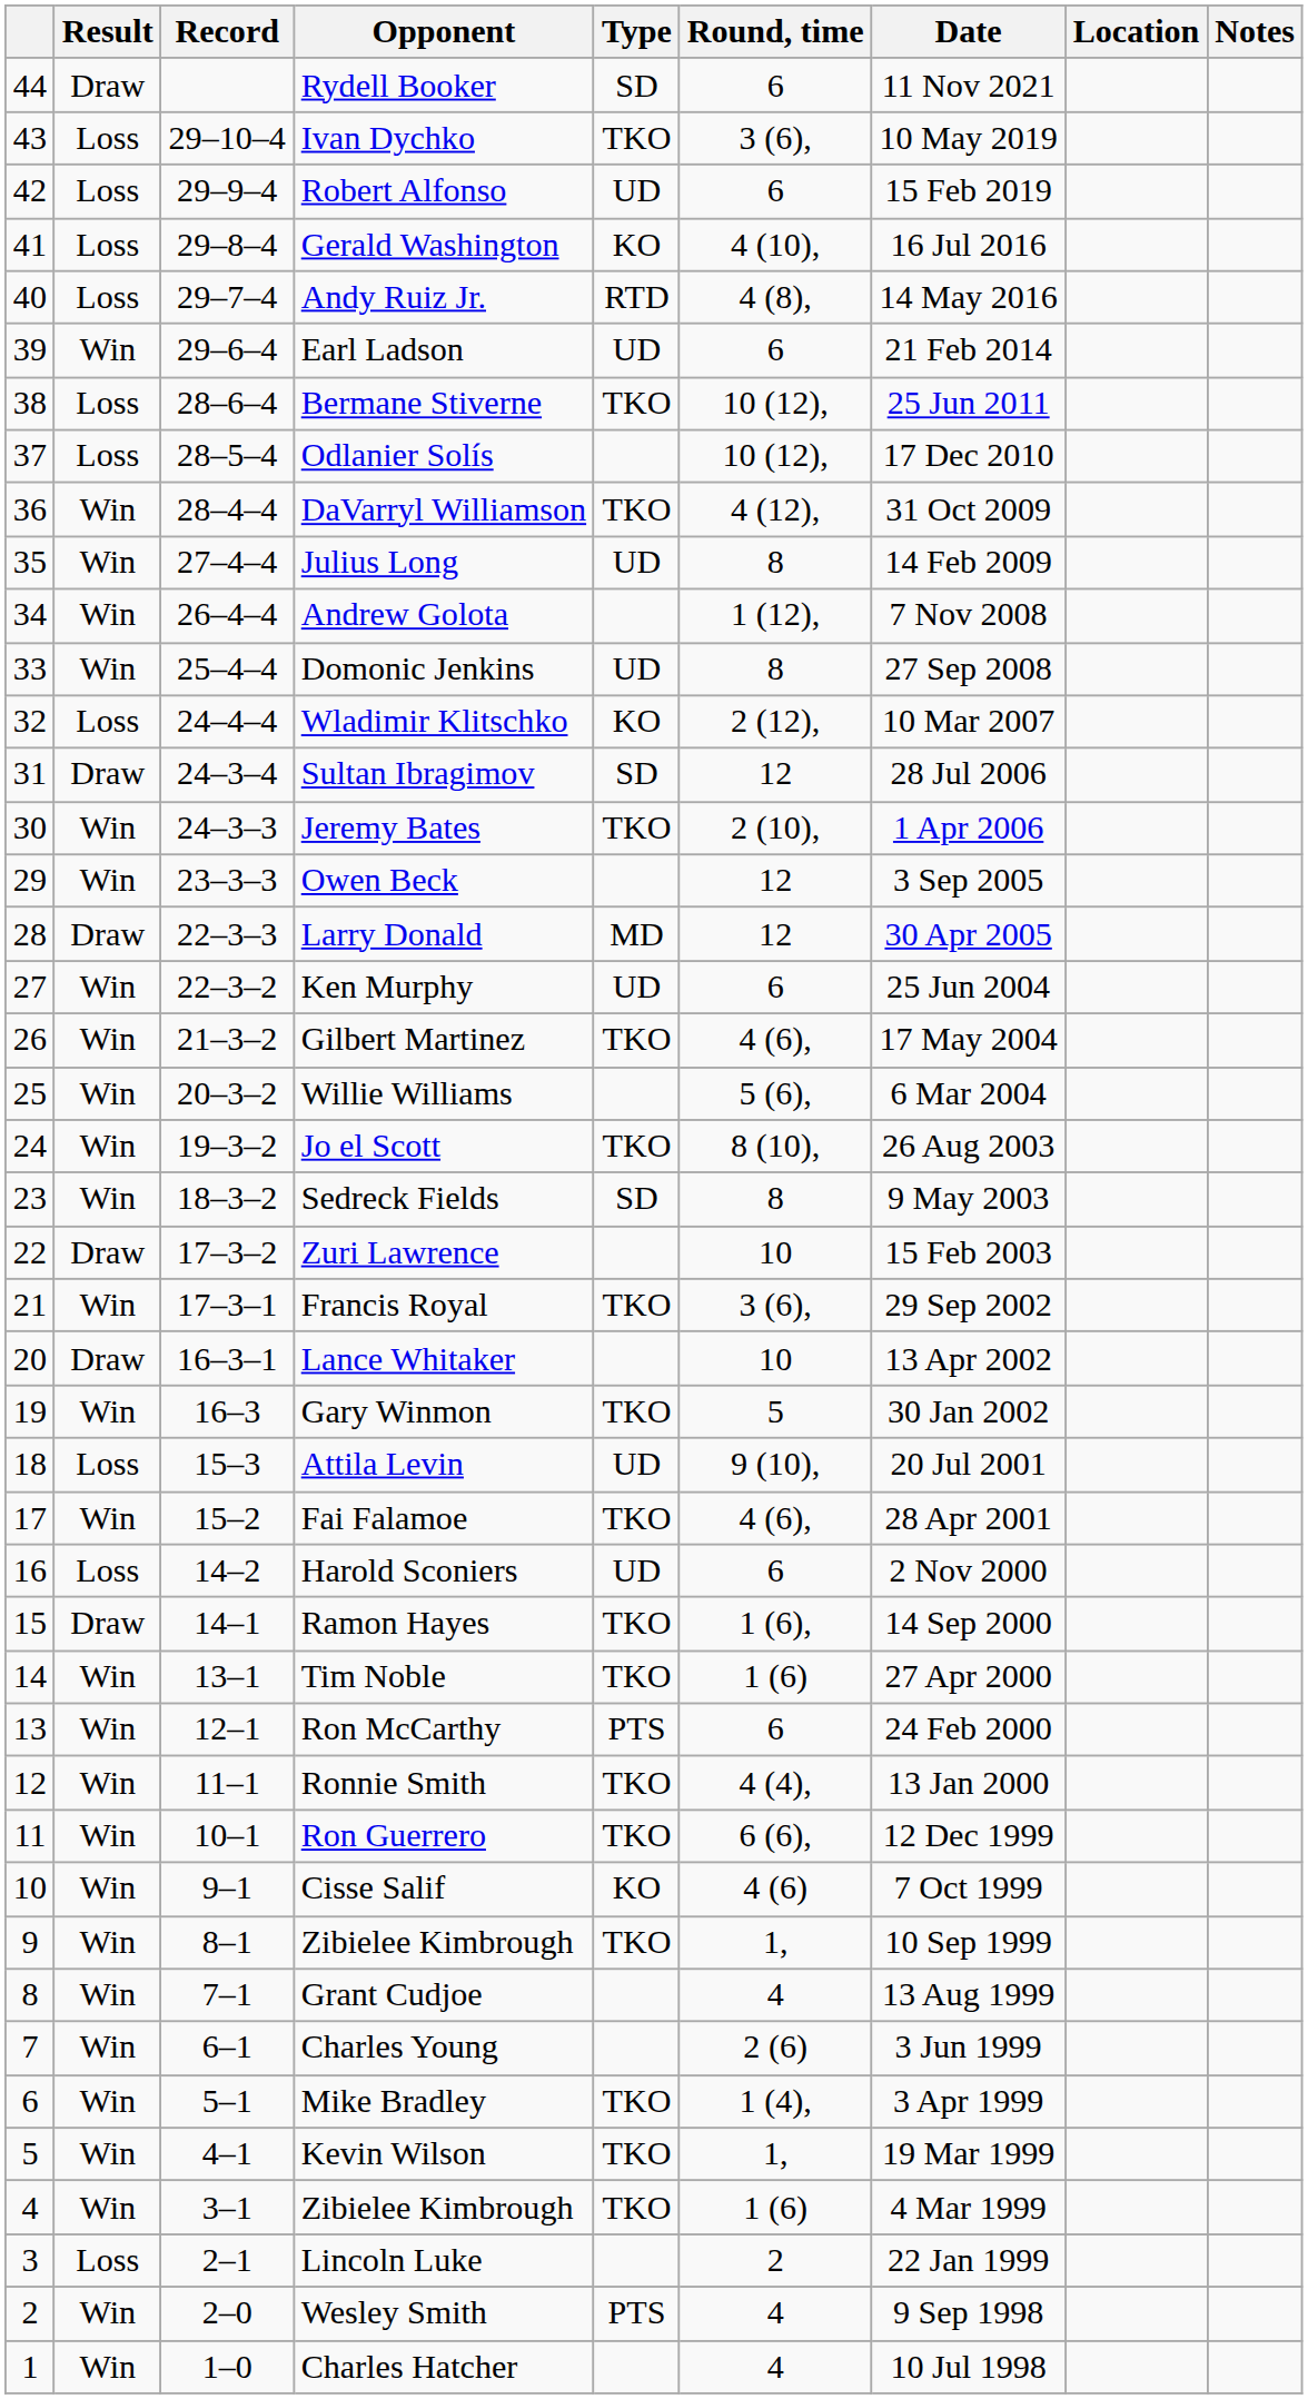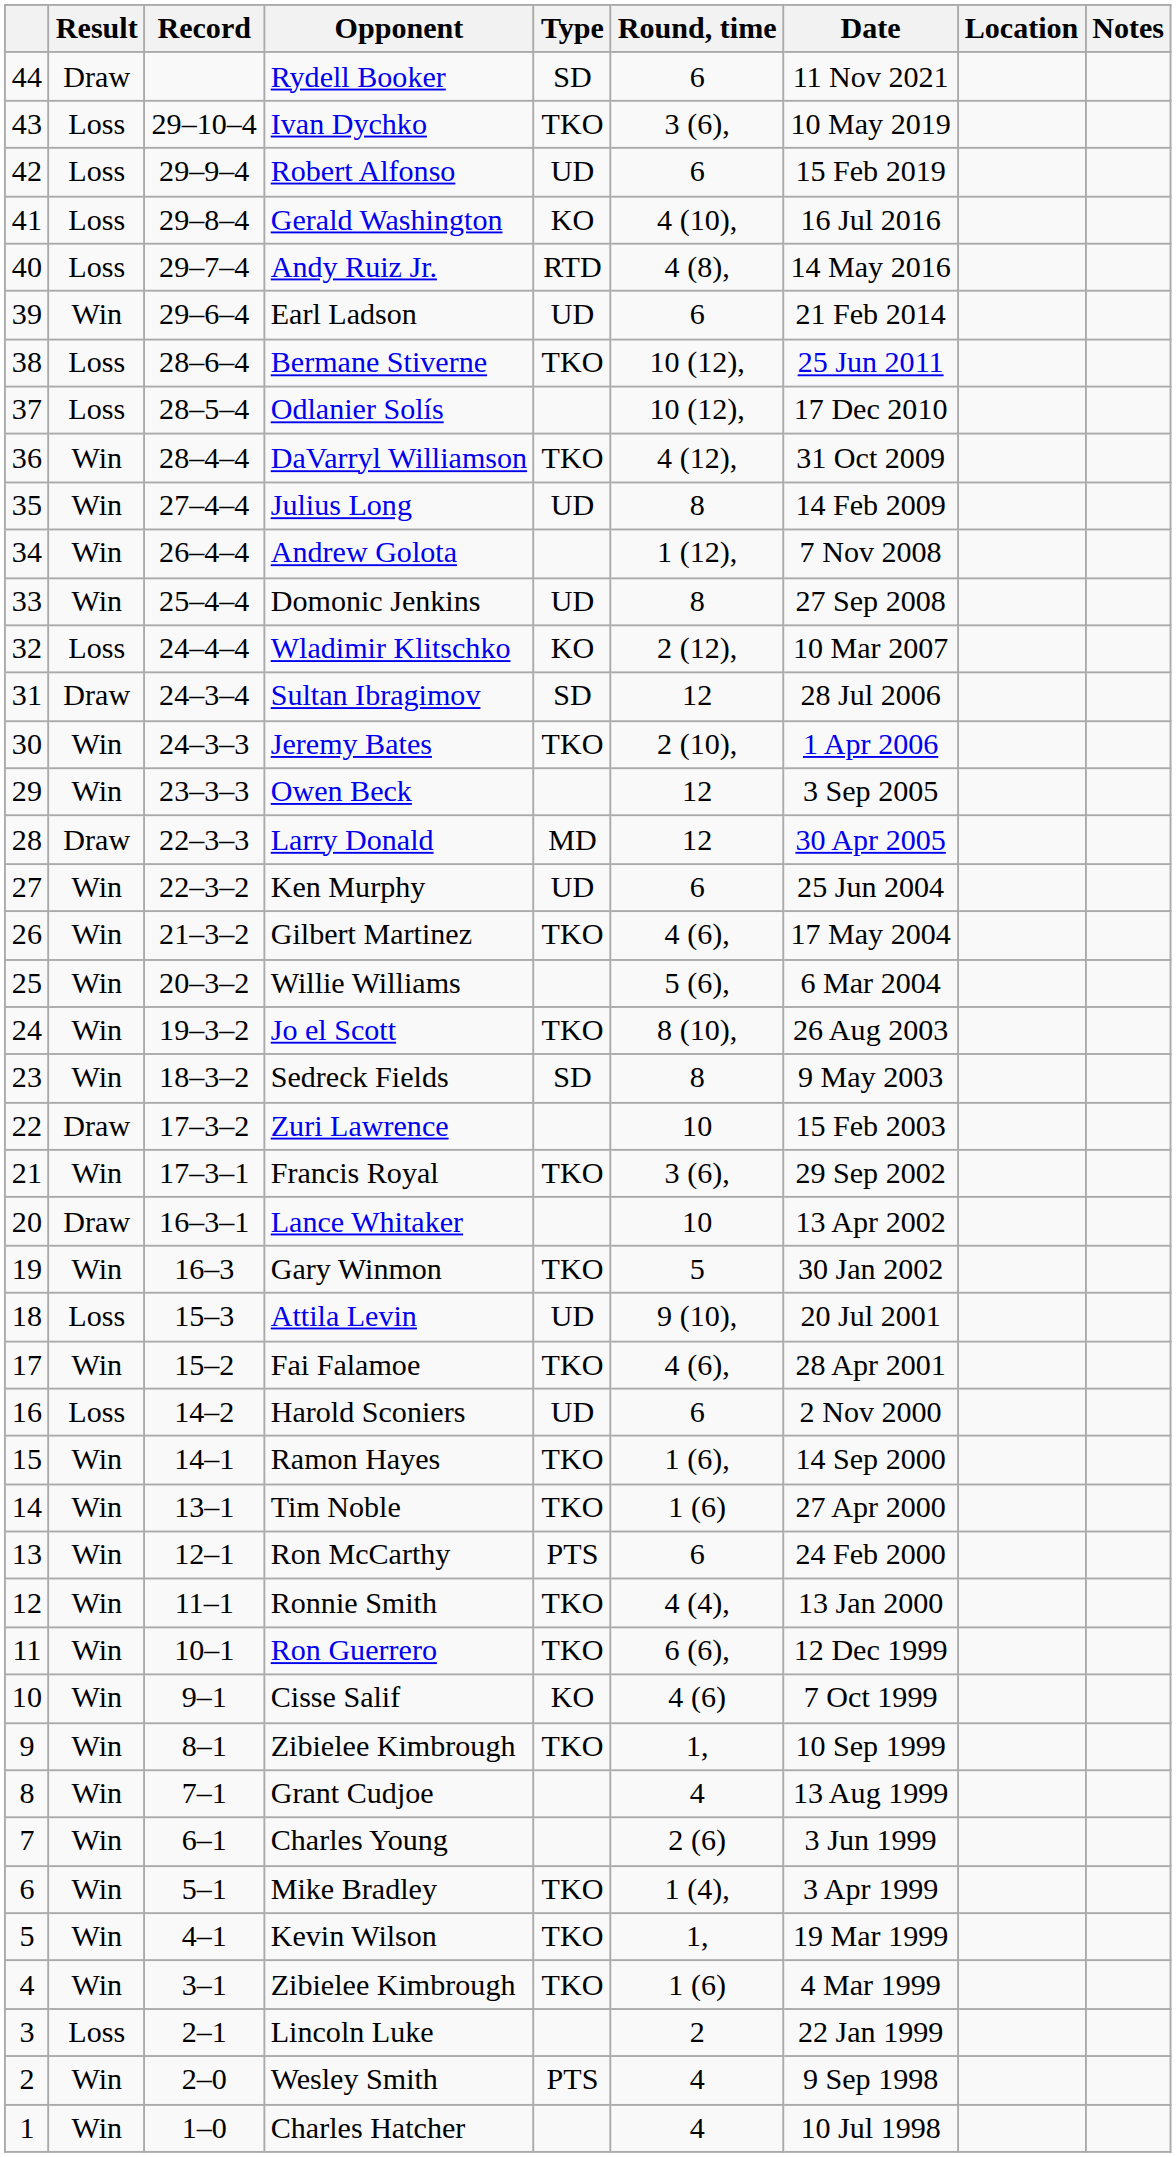 <table class="wikitable" style="text-align:center">
 <tr>
 <th></th>
 <th>Result</th>
 <th>Record</th>
 <th>Opponent</th>
 <th>Type</th>
 <th>Round, time</th>
 <th>Date</th>
 <th>Location</th>
 <th>Notes</th>
 </tr>
 <tr>
 <td>44</td>
 <td>Draw</td>
 <td></td>
 <td style="text-align:left;"><a href='#'>Rydell Booker</a></td>
 <td>SD</td>
 <td>6</td>
 <td>11 Nov 2021</td>
 <td style="text-align:left;"></td>
 <td></td>
 </tr>
 <tr>
 <td>43</td>
 <td>Loss</td>
 <td>29–10–4</td>
 <td style="text-align:left;"><a href='#'>Ivan Dychko</a></td>
 <td>TKO</td>
 <td>3 (6), </td>
 <td>10 May 2019</td>
 <td style="text-align:left;"></td>
 <td></td>
 </tr>
 <tr>
 <td>42</td>
 <td>Loss</td>
 <td>29–9–4</td>
 <td style="text-align:left;"><a href='#'>Robert Alfonso</a></td>
 <td>UD</td>
 <td>6</td>
 <td>15 Feb 2019</td>
 <td style="text-align:left;"></td>
 <td></td>
 </tr>
 <tr>
 <td>41</td>
 <td>Loss</td>
 <td>29–8–4</td>
 <td style="text-align:left;"><a href='#'>Gerald Washington</a></td>
 <td>KO</td>
 <td>4 (10), </td>
 <td>16 Jul 2016</td>
 <td style="text-align:left;"></td>
 <td></td>
 </tr>
 <tr>
 <td>40</td>
 <td>Loss</td>
 <td>29–7–4</td>
 <td style="text-align:left;"><a href='#'>Andy Ruiz Jr.</a></td>
 <td>RTD</td>
 <td>4 (8), </td>
 <td>14 May 2016</td>
 <td style="text-align:left;"></td>
 <td style="text-align:left;"></td>
 </tr>
 <tr>
 <td>39</td>
 <td>Win</td>
 <td>29–6–4</td>
 <td style="text-align:left;">Earl Ladson</td>
 <td>UD</td>
 <td>6</td>
 <td>21 Feb 2014</td>
 <td style="text-align:left;"></td>
 <td></td>
 </tr>
 <tr>
 <td>38</td>
 <td>Loss</td>
 <td>28–6–4</td>
 <td style="text-align:left;"><a href='#'>Bermane Stiverne</a></td>
 <td>TKO</td>
 <td>10 (12), </td>
 <td><a href='#'>25 Jun 2011</a></td>
 <td style="text-align:left;"></td>
 <td style="text-align:left;"></td>
 </tr>
 <tr>
 <td>37</td>
 <td>Loss</td>
 <td>28–5–4</td>
 <td style="text-align:left;"><a href='#'>Odlanier Solís</a></td>
 <td></td>
 <td>10 (12), </td>
 <td>17 Dec 2010</td>
 <td style="text-align:left;"></td>
 <td style="text-align:left;"></td>
 </tr>
 <tr>
 <td>36</td>
 <td>Win</td>
 <td>28–4–4</td>
 <td style="text-align:left;"><a href='#'>DaVarryl Williamson</a></td>
 <td>TKO</td>
 <td>4 (12), </td>
 <td>31 Oct 2009</td>
 <td style="text-align:left;"></td>
 <td></td>
 </tr>
 <tr>
 <td>35</td>
 <td>Win</td>
 <td>27–4–4</td>
 <td style="text-align:left;"><a href='#'>Julius Long</a></td>
 <td>UD</td>
 <td>8</td>
 <td>14 Feb 2009</td>
 <td style="text-align:left;"></td>
 <td></td>
 </tr>
 <tr>
 <td>34</td>
 <td>Win</td>
 <td>26–4–4</td>
 <td style="text-align:left;"><a href='#'>Andrew Golota</a></td>
 <td></td>
 <td>1 (12), </td>
 <td>7 Nov 2008</td>
 <td style="text-align:left;"></td>
 <td style="text-align:left;"></td>
 </tr>
 <tr>
 <td>33</td>
 <td>Win</td>
 <td>25–4–4</td>
 <td style="text-align:left;">Domonic Jenkins</td>
 <td>UD</td>
 <td>8</td>
 <td>27 Sep 2008</td>
 <td style="text-align:left;"></td>
 <td></td>
 </tr>
 <tr>
 <td>32</td>
 <td>Loss</td>
 <td>24–4–4</td>
 <td style="text-align:left;"><a href='#'>Wladimir Klitschko</a></td>
 <td>KO</td>
 <td>2 (12), </td>
 <td>10 Mar 2007</td>
 <td style="text-align:left;"></td>
 <td style="text-align:left;"></td>
 </tr>
 <tr>
 <td>31</td>
 <td>Draw</td>
 <td>24–3–4</td>
 <td style="text-align:left;"><a href='#'>Sultan Ibragimov</a></td>
 <td>SD</td>
 <td>12</td>
 <td>28 Jul 2006</td>
 <td style="text-align:left;"></td>
 <td></td>
 </tr>
 <tr>
 <td>30</td>
 <td>Win</td>
 <td>24–3–3</td>
 <td style="text-align:left;"><a href='#'>Jeremy Bates</a></td>
 <td>TKO</td>
 <td>2 (10), </td>
 <td><a href='#'>1 Apr 2006</a></td>
 <td style="text-align:left;"></td>
 <td></td>
 </tr>
 <tr>
 <td>29</td>
 <td>Win</td>
 <td>23–3–3</td>
 <td style="text-align:left;"><a href='#'>Owen Beck</a></td>
 <td></td>
 <td>12</td>
 <td>3 Sep 2005</td>
 <td style="text-align:left;"></td>
 <td style="text-align:left;"></td>
 </tr>
 <tr>
 <td>28</td>
 <td>Draw</td>
 <td>22–3–3</td>
 <td style="text-align:left;"><a href='#'>Larry Donald</a></td>
 <td>MD</td>
 <td>12</td>
 <td><a href='#'>30 Apr 2005</a></td>
 <td style="text-align:left;"></td>
 <td style="text-align:left;"></td>
 </tr>
 <tr>
 <td>27</td>
 <td>Win</td>
 <td>22–3–2</td>
 <td style="text-align:left;">Ken Murphy</td>
 <td>UD</td>
 <td>6</td>
 <td>25 Jun 2004</td>
 <td style="text-align:left;"></td>
 <td></td>
 </tr>
 <tr>
 <td>26</td>
 <td>Win</td>
 <td>21–3–2</td>
 <td style="text-align:left;">Gilbert Martinez</td>
 <td>TKO</td>
 <td>4 (6), </td>
 <td>17 May 2004</td>
 <td style="text-align:left;"></td>
 <td></td>
 </tr>
 <tr>
 <td>25</td>
 <td>Win</td>
 <td>20–3–2</td>
 <td style="text-align:left;">Willie Williams</td>
 <td></td>
 <td>5 (6), </td>
 <td>6 Mar 2004</td>
 <td style="text-align:left;"></td>
 <td style="text-align:left;"></td>
 </tr>
 <tr>
 <td>24</td>
 <td>Win</td>
 <td>19–3–2</td>
 <td style="text-align:left;"><a href='#'>Jo el Scott</a></td>
 <td>TKO</td>
 <td>8 (10), </td>
 <td>26 Aug 2003</td>
 <td style="text-align:left;"></td>
 <td></td>
 </tr>
 <tr>
 <td>23</td>
 <td>Win</td>
 <td>18–3–2</td>
 <td style="text-align:left;">Sedreck Fields</td>
 <td>SD</td>
 <td>8</td>
 <td>9 May 2003</td>
 <td style="text-align:left;"></td>
 <td></td>
 </tr>
 <tr>
 <td>22</td>
 <td>Draw</td>
 <td>17–3–2</td>
 <td style="text-align:left;"><a href='#'>Zuri Lawrence</a></td>
 <td></td>
 <td>10</td>
 <td>15 Feb 2003</td>
 <td style="text-align:left;"></td>
 <td></td>
 </tr>
 <tr>
 <td>21</td>
 <td>Win</td>
 <td>17–3–1</td>
 <td style="text-align:left;">Francis Royal</td>
 <td>TKO</td>
 <td>3 (6), </td>
 <td>29 Sep 2002</td>
 <td style="text-align:left;"></td>
 <td></td>
 </tr>
 <tr>
 <td>20</td>
 <td>Draw</td>
 <td>16–3–1</td>
 <td style="text-align:left;"><a href='#'>Lance Whitaker</a></td>
 <td></td>
 <td>10</td>
 <td>13 Apr 2002</td>
 <td style="text-align:left;"></td>
 <td></td>
 </tr>
 <tr>
 <td>19</td>
 <td>Win</td>
 <td>16–3</td>
 <td style="text-align:left;">Gary Winmon</td>
 <td>TKO</td>
 <td>5</td>
 <td>30 Jan 2002</td>
 <td style="text-align:left;"></td>
 <td></td>
 </tr>
 <tr>
 <td>18</td>
 <td>Loss</td>
 <td>15–3</td>
 <td style="text-align:left;"><a href='#'>Attila Levin</a></td>
 <td>UD</td>
 <td>9 (10), </td>
 <td>20 Jul 2001</td>
 <td style="text-align:left;"></td>
 <td></td>
 </tr>
 <tr>
 <td>17</td>
 <td>Win</td>
 <td>15–2</td>
 <td style="text-align:left;">Fai Falamoe</td>
 <td>TKO</td>
 <td>4 (6), </td>
 <td>28 Apr 2001</td>
 <td style="text-align:left;"></td>
 <td></td>
 </tr>
 <tr>
 <td>16</td>
 <td>Loss</td>
 <td>14–2</td>
 <td style="text-align:left;">Harold Sconiers</td>
 <td>UD</td>
 <td>6</td>
 <td>2 Nov 2000</td>
 <td style="text-align:left;"></td>
 <td></td>
 </tr>
 <tr>
 <td>15</td>
-<td>Draw</td>
+<td>Win</td>
 <td>14–1</td>
 <td style="text-align:left;">Ramon Hayes</td>
 <td>TKO</td>
 <td>1 (6), </td>
 <td>14 Sep 2000</td>
 <td style="text-align:left;"></td>
 <td></td>
 </tr>
 <tr>
 <td>14</td>
 <td>Win</td>
 <td>13–1</td>
 <td style="text-align:left;">Tim Noble</td>
 <td>TKO</td>
 <td>1 (6)</td>
 <td>27 Apr 2000</td>
 <td style="text-align:left;"></td>
 <td></td>
 </tr>
 <tr>
 <td>13</td>
 <td>Win</td>
 <td>12–1</td>
 <td style="text-align:left;">Ron McCarthy</td>
 <td>PTS</td>
 <td>6</td>
 <td>24 Feb 2000</td>
 <td style="text-align:left;"></td>
 <td></td>
 </tr>
 <tr>
 <td>12</td>
 <td>Win</td>
 <td>11–1</td>
 <td style="text-align:left;">Ronnie Smith</td>
 <td>TKO</td>
 <td>4 (4), </td>
 <td>13 Jan 2000</td>
 <td style="text-align:left;"></td>
 <td></td>
 </tr>
 <tr>
 <td>11</td>
 <td>Win</td>
 <td>10–1</td>
 <td style="text-align:left;"><a href='#'>Ron Guerrero</a></td>
 <td>TKO</td>
 <td>6 (6), </td>
 <td>12 Dec 1999</td>
 <td style="text-align:left;"></td>
 <td></td>
 </tr>
 <tr>
 <td>10</td>
 <td>Win</td>
 <td>9–1</td>
 <td style="text-align:left;">Cisse Salif</td>
 <td>KO</td>
 <td>4 (6)</td>
 <td>7 Oct 1999</td>
 <td style="text-align:left;"></td>
 <td></td>
 </tr>
 <tr>
 <td>9</td>
 <td>Win</td>
 <td>8–1</td>
 <td style="text-align:left;">Zibielee Kimbrough</td>
 <td>TKO</td>
 <td>1, </td>
 <td>10 Sep 1999</td>
 <td style="text-align:left;"></td>
 <td></td>
 </tr>
 <tr>
 <td>8</td>
 <td>Win</td>
 <td>7–1</td>
 <td style="text-align:left;">Grant Cudjoe</td>
 <td></td>
 <td>4</td>
 <td>13 Aug 1999</td>
 <td style="text-align:left;"></td>
 <td></td>
 </tr>
 <tr>
 <td>7</td>
 <td>Win</td>
 <td>6–1</td>
 <td style="text-align:left;">Charles Young</td>
 <td></td>
 <td>2 (6)</td>
 <td>3 Jun 1999</td>
 <td style="text-align:left;"></td>
 <td></td>
 </tr>
 <tr>
 <td>6</td>
 <td>Win</td>
 <td>5–1</td>
 <td style="text-align:left;">Mike Bradley</td>
 <td>TKO</td>
 <td>1 (4), </td>
 <td>3 Apr 1999</td>
 <td style="text-align:left;"></td>
 <td></td>
 </tr>
 <tr>
 <td>5</td>
 <td>Win</td>
 <td>4–1</td>
 <td style="text-align:left;">Kevin Wilson</td>
 <td>TKO</td>
 <td>1, </td>
 <td>19 Mar 1999</td>
 <td style="text-align:left;"></td>
 <td></td>
 </tr>
 <tr>
 <td>4</td>
 <td>Win</td>
 <td>3–1</td>
 <td style="text-align:left;">Zibielee Kimbrough</td>
 <td>TKO</td>
 <td>1 (6)</td>
 <td>4 Mar 1999</td>
 <td style="text-align:left;"></td>
 <td></td>
 </tr>
 <tr>
 <td>3</td>
 <td>Loss</td>
 <td>2–1</td>
 <td style="text-align:left;">Lincoln Luke</td>
 <td></td>
 <td>2</td>
 <td>22 Jan 1999</td>
 <td style="text-align:left;"></td>
 <td></td>
 </tr>
 <tr>
 <td>2</td>
 <td>Win</td>
 <td>2–0</td>
 <td style="text-align:left;">Wesley Smith</td>
 <td>PTS</td>
 <td>4</td>
 <td>9 Sep 1998</td>
 <td style="text-align:left;"></td>
 <td></td>
 </tr>
 <tr>
 <td>1</td>
 <td>Win</td>
 <td>1–0</td>
 <td style="text-align:left;">Charles Hatcher</td>
 <td></td>
 <td>4</td>
 <td>10 Jul 1998</td>
 <td style="text-align:left;"></td>
 <td></td>
 </tr>
 </table>
